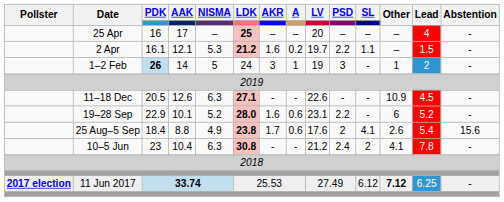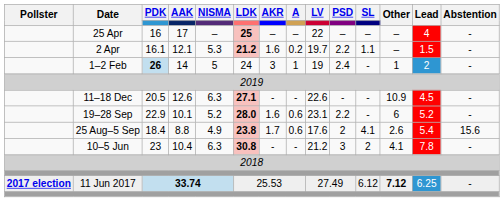 <table class="wikitable" style="text-align:center; font-size:90%; line-height:16px; margin-bottom:0">
 <tr>
 <th rowspan="2">Pollster</th>
 <th rowspan="2">Date</th>
 <th><a href='#'>PDK</a></th>
 <th><a href='#'>AAK</a></th>
 <th><a href='#'>NISMA</a></th>
 <th><a href='#'>LDK</a></th>
 <th><a href='#'>AKR</a></th>
 <th><a href='#'>A</a></th>
 <th><a href='#'>LV</a></th>
 <th><a href='#'>PSD</a></th>
 <th><a href='#'>SL</a></th>
 <th rowspan="2">Other</th>
 <th rowspan="2">Lead</th>
 <th rowspan="2">Abstention</th>
 </tr>
 <tr>
 <th style="background:#2E96D2;"></th>
 <th style="background:#082567;"></th>
 <th style="background:#532B78;"></th>
 <th style="background:#FF7070;"></th>
 <th style="background:#0000FF;"></th>
 <th style="background:#D0A153;"></th>
 <th style="background:#CC0033;"></th>
 <th style="background:#800080;"></th>
 <th style="background:#000080;"></th>
 </tr>
 <tr>
 <td></td>
 <td>25 Apr</td>
 <td>16</td>
 <td>17</td>
 <td>–</td>
 <td style="background:#F8C1BE"><strong>25</strong></td>
 <td>–</td>
 <td>–</td>
-<td>20</td>
+<td>22</td>
 <td>–</td>
 <td>–</td>
 <td>–</td>
 <td style="background:red; color:white;">4</td>
 <td>-</td>
 </tr>
 <tr>
 <td></td>
 <td>2 Apr</td>
 <td>16.1</td>
 <td>12.1</td>
 <td>5.3</td>
 <td style="background:#F8C1BE"><strong>21.2</strong></td>
 <td>1.6</td>
 <td>0.2</td>
 <td>19.7</td>
 <td>2.2</td>
 <td>1.1</td>
 <td>–</td>
 <td style="background:red; color:white;">1.5</td>
 <td>-</td>
 </tr>
 <tr>
 <td></td>
 <td>1–2 Feb</td>
 <td style="background:#C2DFEF"><strong>26</strong></td>
 <td>14</td>
 <td>5</td>
 <td>24</td>
 <td>3</td>
 <td>1</td>
 <td>19</td>
-<td>3</td>
+<td>2.4</td>
 <td>-</td>
 <td>1</td>
 <td style="background:#2E96D2; color:white;">2</td>
 <td>-</td>
 </tr>
 <tr>
 <td colspan="14" style="background:#D0D0D0; color:black"><em>2019</em></td>
 </tr>
 <tr>
 <td></td>
 <td>11–18 Dec</td>
 <td>20.5</td>
 <td>12.6</td>
 <td>6.3</td>
 <td style="background:#F8C1BE"><strong>27.1</strong></td>
 <td>-</td>
 <td>-</td>
 <td>22.6</td>
 <td>-</td>
 <td>-</td>
 <td>10.9</td>
 <td style="background:red; color:white;">4.5</td>
 <td>-</td>
 </tr>
 <tr>
 <td></td>
 <td>19–28 Sep</td>
 <td>22.9</td>
 <td>10.1</td>
 <td>5.2</td>
 <td style="background:#F8C1BE"><strong>28.0</strong></td>
 <td>1.6</td>
 <td>0.6</td>
 <td>23.1</td>
 <td>2.2</td>
 <td>-</td>
 <td>6</td>
 <td style="background:red; color:white;">5.2</td>
 <td>-</td>
 </tr>
 <tr>
 <td></td>
 <td>25 Aug–5 Sep</td>
 <td>18.4</td>
 <td>8.8</td>
 <td>4.9</td>
 <td style="background:#F8C1BE"><strong>23.8</strong></td>
 <td>1.7</td>
 <td>0.6</td>
 <td>17.6</td>
 <td>2</td>
 <td>4.1</td>
 <td>2.6</td>
 <td style="background:red; color:white;">5.4</td>
 <td>15.6</td>
 </tr>
 <tr>
 <td></td>
 <td>10–5 Jun</td>
 <td>23</td>
 <td>10.4</td>
 <td>6.3</td>
 <td style="background:#F8C1BE"><strong>30.8</strong></td>
 <td>-</td>
 <td>-</td>
 <td>21.2</td>
-<td>2.4</td>
+<td>3</td>
 <td>2</td>
 <td>4.1</td>
 <td style="background:red; color:white;">7.8</td>
 <td>-</td>
 </tr>
 <tr>
 <td colspan="14" style="background:#D0D0D0; color:black"><em>2018</em></td>
 </tr>
 <tr>
 <td colspan="14" style="background:#A0A0A0"></td>
 </tr>
 <tr style="background:#EFEFEF;">
 <td><strong><a href='#'>2017 election</a></strong></td>
 <td>11 Jun 2017</td>
 <td colspan="3" style="background:#C2DFEF"><strong>33.74</strong></td>
 <td colspan="3">25.53</td>
 <td colspan="2">27.49</td>
 <td>6.12</td>
 <td><strong>7.12</strong></td>
 <td style="background:#2E96D2; color:white;">6.25</td>
 <td>-</td>
 </tr>
 <tr>
 <td colspan="14" style="background:#A0A0A0"></td>
 </tr>
 </table>
